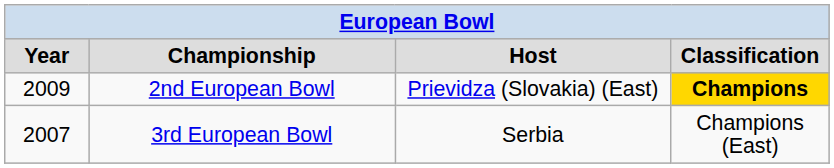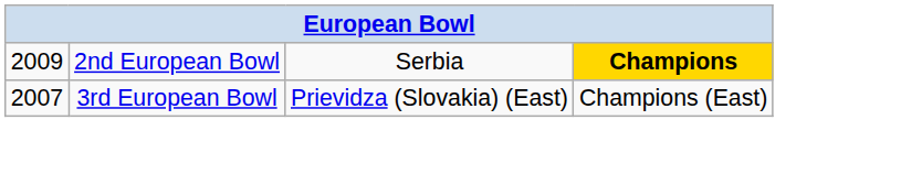 <table class="wikitable" style=font-size:90%>
 <tr align=center style="background:#ccddee;">
 <td colspan=4><strong><a href='#'>European Bowl</a></strong></td>
 </tr>
-<tr align=center bgcolor="#dddddd">
-<td width=50><strong>Year</strong></td>
-<td width=200><strong>Championship</strong></td>
-<td width=180><strong>Host</strong></td>
-<td width=100><strong>Classification</strong></td>
-</tr>
 <tr align=center>
 <td>2009</td>
 <td><a href='#'>2nd European Bowl</a></td>
-<td><a href='#'>Prievidza</a> (Slovakia) (East)</td>
+<td>Serbia</td>
 <td bgcolor="gold" align="center"><strong>Champions</strong></td>
 </tr>
 <tr align=center>
 <td>2007</td>
 <td><a href='#'>3rd European Bowl</a></td>
-<td>Serbia</td>
+<td><a href='#'>Prievidza</a> (Slovakia) (East)</td>
 <td align="center">Champions (East)</td>
 </tr>
 </table>
